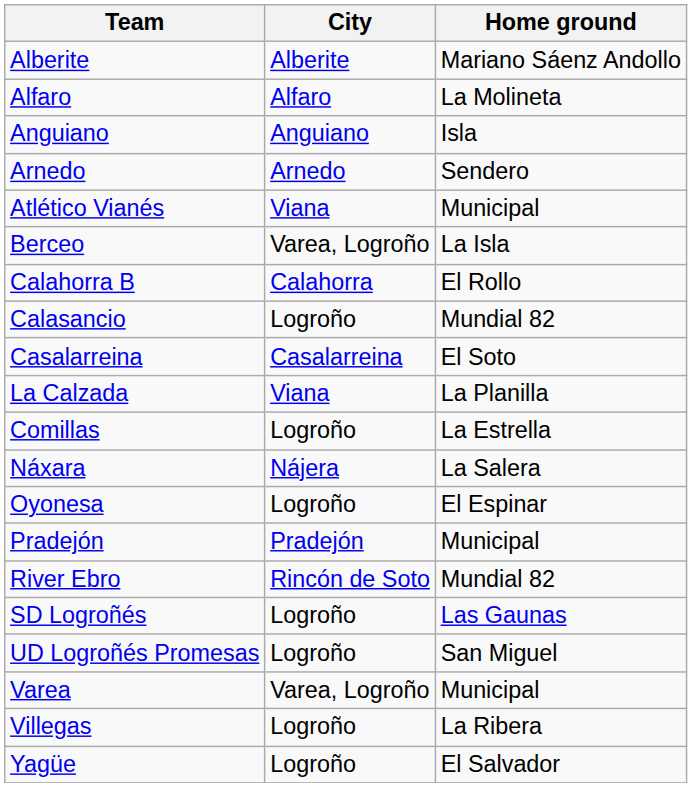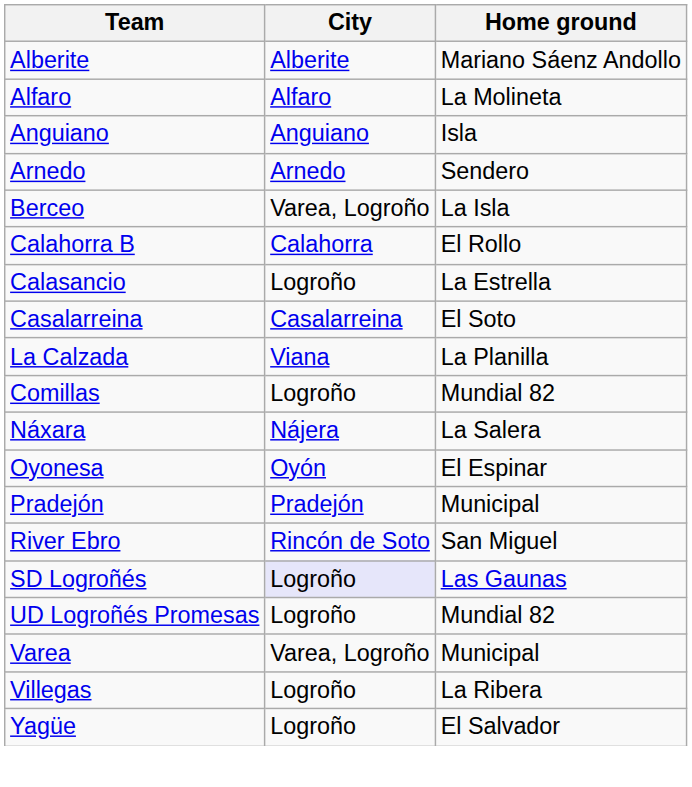 <table class="wikitable sortable">
 <tr>
 <th>Team</th>
 <th>City</th>
 <th>Home ground</th>
 </tr>
 <tr>
 <td><a href='#'>Alberite</a></td>
 <td><a href='#'>Alberite</a></td>
 <td>Mariano Sáenz Andollo</td>
 </tr>
 <tr>
 <td><a href='#'>Alfaro</a></td>
 <td><a href='#'>Alfaro</a></td>
 <td>La Molineta</td>
 </tr>
 <tr>
 <td><a href='#'>Anguiano</a></td>
 <td><a href='#'>Anguiano</a></td>
 <td>Isla</td>
 </tr>
 <tr>
 <td><a href='#'>Arnedo</a></td>
 <td><a href='#'>Arnedo</a></td>
 <td>Sendero</td>
 </tr>
 <tr>
-<td><a href='#'>Atlético Vianés</a></td>
-<td><a href='#'>Viana</a></td>
-<td>Municipal</td>
-</tr>
-<tr>
 <td><a href='#'>Berceo</a></td>
 <td>Varea, Logroño</td>
 <td>La Isla</td>
 </tr>
 <tr>
 <td><a href='#'>Calahorra B</a></td>
 <td><a href='#'>Calahorra</a></td>
 <td>El Rollo</td>
 </tr>
 <tr>
 <td><a href='#'>Calasancio</a></td>
 <td>Logroño</td>
-<td>Mundial 82</td>
+<td>La Estrella</td>
 </tr>
 <tr>
 <td><a href='#'>Casalarreina</a></td>
 <td><a href='#'>Casalarreina</a></td>
 <td>El Soto</td>
 </tr>
 <tr>
 <td><a href='#'>La Calzada</a></td>
 <td><a href='#'>Viana</a></td>
 <td>La Planilla</td>
 </tr>
 <tr>
 <td><a href='#'>Comillas</a></td>
 <td>Logroño</td>
-<td>La Estrella</td>
+<td>Mundial 82</td>
 </tr>
 <tr>
 <td><a href='#'>Náxara</a></td>
 <td><a href='#'>Nájera</a></td>
 <td>La Salera</td>
 </tr>
 <tr>
 <td><a href='#'>Oyonesa</a></td>
-<td>Logroño</td>
+<td><a href='#'>Oyón</a></td>
 <td>El Espinar</td>
 </tr>
 <tr>
 <td><a href='#'>Pradejón</a></td>
 <td><a href='#'>Pradejón</a></td>
 <td>Municipal</td>
 </tr>
 <tr>
 <td><a href='#'>River Ebro</a></td>
 <td><a href='#'>Rincón de Soto</a></td>
-<td>Mundial 82</td>
+<td>San Miguel</td>
 </tr>
 <tr>
 <td><a href='#'>SD Logroñés</a></td>
-<td>Logroño</td>
+<td style="background: lavender;">Logroño</td>
 <td><a href='#'>Las Gaunas</a></td>
 </tr>
 <tr>
 <td><a href='#'>UD Logroñés Promesas</a></td>
 <td>Logroño</td>
-<td>San Miguel</td>
+<td>Mundial 82</td>
 </tr>
 <tr>
 <td><a href='#'>Varea</a></td>
 <td>Varea, Logroño</td>
 <td>Municipal</td>
 </tr>
 <tr>
 <td><a href='#'>Villegas</a></td>
 <td>Logroño</td>
 <td>La Ribera</td>
 </tr>
 <tr>
 <td><a href='#'>Yagüe</a></td>
 <td>Logroño</td>
 <td>El Salvador</td>
 </tr>
 </table>
